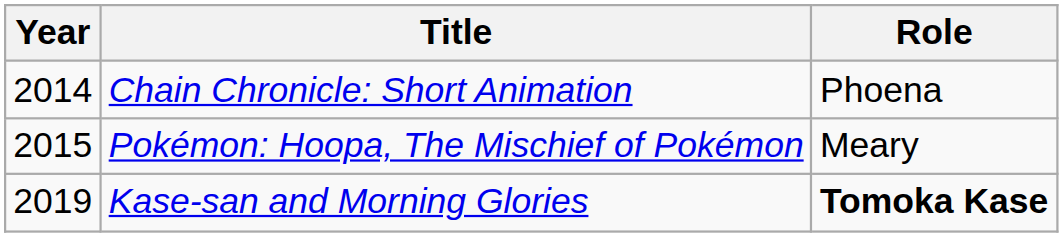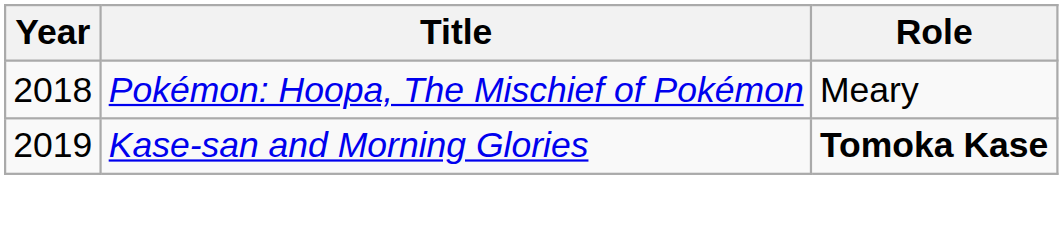 <table class="wikitable">
 <tr>
 <th>Year</th>
 <th>Title</th>
 <th>Role</th>
 </tr>
 <tr>
-<td>2014</td>
-<td><em><a href='#'>Chain Chronicle: Short Animation</a></em></td>
-<td>Phoena</td>
-</tr>
-<tr>
-<td>2015</td>
+<td>2018</td>
 <td><em><a href='#'>Pokémon: Hoopa, The Mischief of Pokémon</a></em></td>
 <td>Meary</td>
 </tr>
 <tr>
 <td>2019</td>
 <td><em><a href='#'>Kase-san and Morning Glories</a></em></td>
 <td><strong>Tomoka Kase</strong></td>
 </tr>
 </table>
